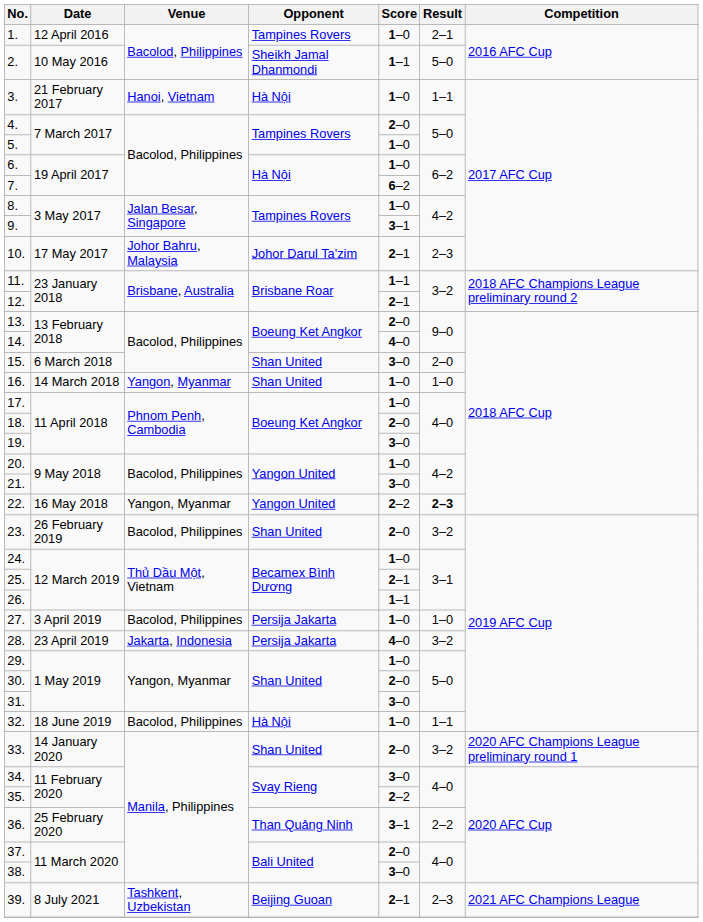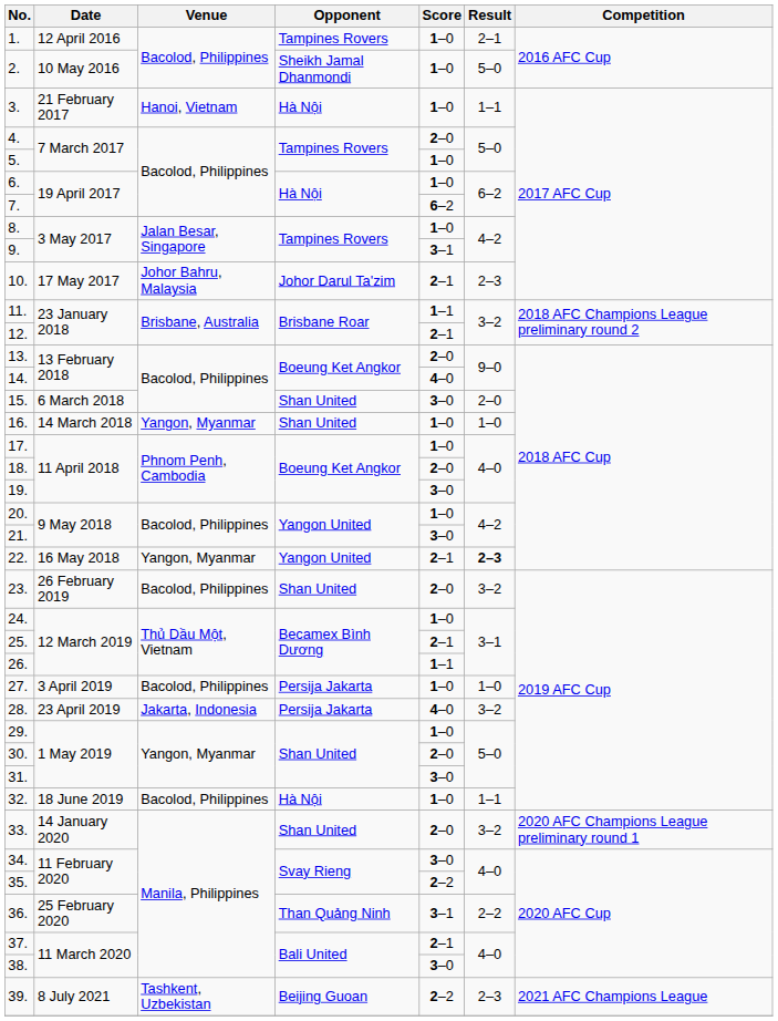 <table class="wikitable">
 <tr>
 <th>No.</th>
 <th>Date</th>
 <th>Venue</th>
 <th>Opponent</th>
 <th>Score</th>
 <th>Result</th>
 <th>Competition</th>
 </tr>
 <tr>
 <td>1.</td>
 <td>12 April 2016</td>
 <td rowspan=2><a href='#'>Bacolod</a>, <a href='#'>Philippines</a></td>
 <td> <a href='#'>Tampines Rovers</a></td>
 <td align=center><strong>1</strong>–0</td>
 <td align=center>2–1</td>
 <td rowspan=2><a href='#'>2016 AFC Cup</a></td>
 </tr>
 <tr>
 <td>2.</td>
 <td>10 May 2016</td>
 <td> <a href='#'>Sheikh Jamal Dhanmondi</a></td>
-<td align=center><strong>1</strong>–1</td>
+<td align=center><strong>1</strong>–0</td>
 <td align=center>5–0</td>
 </tr>
 <tr>
 <td>3.</td>
 <td>21 February 2017</td>
 <td><a href='#'>Hanoi</a>, <a href='#'>Vietnam</a></td>
 <td> <a href='#'>Hà Nội</a></td>
 <td align=center><strong>1</strong>–0</td>
 <td align=center>1–1</td>
 <td rowspan=8><a href='#'>2017 AFC Cup</a></td>
 </tr>
 <tr>
 <td>4.</td>
 <td rowspan=2>7 March 2017</td>
 <td rowspan=4>Bacolod, Philippines</td>
 <td rowspan=2> <a href='#'>Tampines Rovers</a></td>
 <td align=center><strong>2</strong>–0</td>
 <td rowspan=2 align=center>5–0</td>
 </tr>
 <tr>
 <td>5.</td>
 <td align=center><strong>1</strong>–0</td>
 </tr>
 <tr>
 <td>6.</td>
 <td rowspan=2>19 April 2017</td>
 <td rowspan=2> <a href='#'>Hà Nội</a></td>
 <td align=center><strong>1</strong>–0</td>
 <td rowspan=2 align=center>6–2</td>
 </tr>
 <tr>
 <td>7.</td>
 <td align=center><strong>6</strong>–2</td>
 </tr>
 <tr>
 <td>8.</td>
 <td rowspan=2>3 May 2017</td>
 <td rowspan=2><a href='#'>Jalan Besar</a>, <a href='#'>Singapore</a></td>
 <td rowspan=2> <a href='#'>Tampines Rovers</a></td>
 <td align=center><strong>1</strong>–0</td>
 <td rowspan=2 align=center>4–2</td>
 </tr>
 <tr>
 <td>9.</td>
 <td align=center><strong>3</strong>–1</td>
 </tr>
 <tr>
 <td>10.</td>
 <td>17 May 2017</td>
 <td><a href='#'>Johor Bahru</a>, <a href='#'>Malaysia</a></td>
 <td> <a href='#'>Johor Darul Ta'zim</a></td>
 <td align=center><strong>2</strong>–1</td>
 <td align=center>2–3</td>
 </tr>
 <tr>
 <td>11.</td>
 <td rowspan=2>23 January 2018</td>
 <td rowspan=2><a href='#'>Brisbane</a>, <a href='#'>Australia</a></td>
 <td rowspan=2> <a href='#'>Brisbane Roar</a></td>
 <td align=center><strong>1</strong>–1</td>
 <td rowspan=2 align=center>3–2</td>
 <td rowspan=2><a href='#'>2018 AFC Champions League preliminary round 2</a></td>
 </tr>
 <tr>
 <td>12.</td>
 <td align=center><strong>2</strong>–1</td>
 </tr>
 <tr>
 <td>13.</td>
 <td rowspan=2>13 February 2018</td>
 <td rowspan=3>Bacolod, Philippines</td>
 <td rowspan=2> <a href='#'>Boeung Ket Angkor</a></td>
 <td align=center><strong>2</strong>–0</td>
 <td rowspan=2 align=center>9–0</td>
 <td rowspan=10><a href='#'>2018 AFC Cup</a></td>
 </tr>
 <tr>
 <td>14.</td>
 <td align=center><strong>4</strong>–0</td>
 </tr>
 <tr>
 <td>15.</td>
 <td>6 March 2018</td>
 <td> <a href='#'>Shan United</a></td>
 <td align=center><strong>3</strong>–0</td>
 <td align=center>2–0</td>
 </tr>
 <tr>
 <td>16.</td>
 <td>14 March 2018</td>
 <td><a href='#'>Yangon</a>, <a href='#'>Myanmar</a></td>
 <td> <a href='#'>Shan United</a></td>
 <td align=center><strong>1</strong>–0</td>
 <td align=center>1–0</td>
 </tr>
 <tr>
 <td>17.</td>
 <td rowspan=3>11 April 2018</td>
 <td rowspan=3><a href='#'>Phnom Penh</a>, <a href='#'>Cambodia</a></td>
 <td rowspan=3> <a href='#'>Boeung Ket Angkor</a></td>
 <td align=center><strong>1</strong>–0</td>
 <td rowspan=3 align=center>4–0</td>
 </tr>
 <tr>
 <td>18.</td>
 <td align=center><strong>2</strong>–0</td>
 </tr>
 <tr>
 <td>19.</td>
 <td align=center><strong>3</strong>–0</td>
 </tr>
 <tr>
 <td>20.</td>
 <td rowspan=2>9 May 2018</td>
 <td rowspan=2>Bacolod, Philippines</td>
 <td rowspan=2> <a href='#'>Yangon United</a></td>
 <td align=center><strong>1</strong>–0</td>
 <td rowspan=2 align=center>4–2</td>
 </tr>
 <tr>
 <td>21.</td>
 <td align=center><strong>3</strong>–0</td>
 </tr>
 <tr>
 <td>22.</td>
 <td>16 May 2018</td>
 <td>Yangon, Myanmar</td>
 <td> <a href='#'>Yangon United</a></td>
-<td align=center><strong>2</strong>–2</td>
+<td align=center><strong>2</strong>–1</td>
 <td align=center><strong>2–3</strong></td>
 </tr>
 <tr>
 <td>23.</td>
 <td>26 February 2019</td>
 <td>Bacolod, Philippines</td>
 <td> <a href='#'>Shan United</a></td>
 <td align=center><strong>2</strong>–0</td>
 <td align=center>3–2</td>
 <td rowspan=10><a href='#'>2019 AFC Cup</a></td>
 </tr>
 <tr>
 <td>24.</td>
 <td rowspan=3>12 March 2019</td>
 <td rowspan=3><a href='#'>Thủ Dầu Một</a>, Vietnam</td>
 <td rowspan=3> <a href='#'>Becamex Bình Dương</a></td>
 <td align=center><strong>1</strong>–0</td>
 <td rowspan=3 align=center>3–1</td>
 </tr>
 <tr>
 <td>25.</td>
 <td align=center><strong>2</strong>–1</td>
 </tr>
 <tr>
 <td>26.</td>
 <td align=center><strong>1</strong>–1</td>
 </tr>
 <tr>
 <td>27.</td>
 <td>3 April 2019</td>
 <td>Bacolod, Philippines</td>
 <td> <a href='#'>Persija Jakarta</a></td>
 <td align=center><strong>1</strong>–0</td>
 <td align=center>1–0</td>
 </tr>
 <tr>
 <td>28.</td>
 <td>23 April 2019</td>
 <td><a href='#'>Jakarta</a>, <a href='#'>Indonesia</a></td>
 <td> <a href='#'>Persija Jakarta</a></td>
 <td align=center><strong>4</strong>–0</td>
 <td align=center>3–2</td>
 </tr>
 <tr>
 <td>29.</td>
 <td rowspan=3>1 May 2019</td>
 <td rowspan=3>Yangon, Myanmar</td>
 <td rowspan=3> <a href='#'>Shan United</a></td>
 <td align=center><strong>1</strong>–0</td>
 <td rowspan=3 align=center>5–0</td>
 </tr>
 <tr>
 <td>30.</td>
 <td align=center><strong>2</strong>–0</td>
 </tr>
 <tr>
 <td>31.</td>
 <td align=center><strong>3</strong>–0</td>
 </tr>
 <tr>
 <td>32.</td>
 <td>18 June 2019</td>
 <td>Bacolod, Philippines</td>
 <td> <a href='#'>Hà Nội</a></td>
 <td align=center><strong>1</strong>–0</td>
 <td align=center>1–1</td>
 </tr>
 <tr>
 <td>33.</td>
 <td>14 January 2020</td>
 <td rowspan=6><a href='#'>Manila</a>, Philippines</td>
 <td> <a href='#'>Shan United</a></td>
 <td align=center><strong>2</strong>–0</td>
 <td align=center>3–2</td>
 <td><a href='#'>2020 AFC Champions League preliminary round 1</a></td>
 </tr>
 <tr>
 <td>34.</td>
 <td rowspan=2>11 February 2020</td>
 <td rowspan=2> <a href='#'>Svay Rieng</a></td>
 <td align=center><strong>3</strong>–0</td>
 <td rowspan=2 align=center>4–0</td>
 <td rowspan=5><a href='#'>2020 AFC Cup</a></td>
 </tr>
 <tr>
 <td>35.</td>
 <td align=center><strong>2</strong>–2</td>
 </tr>
 <tr>
 <td>36.</td>
 <td>25 February 2020</td>
 <td> <a href='#'>Than Quảng Ninh</a></td>
 <td align=center><strong>3</strong>–1</td>
 <td align=center>2–2</td>
 </tr>
 <tr>
 <td>37.</td>
 <td rowspan=2>11 March 2020</td>
 <td rowspan=2> <a href='#'>Bali United</a></td>
-<td align=center><strong>2</strong>–0</td>
+<td align=center><strong>2</strong>–1</td>
 <td rowspan=2 align=center>4–0</td>
 </tr>
 <tr>
 <td>38.</td>
 <td align=center><strong>3</strong>–0</td>
 </tr>
 <tr>
 <td>39.</td>
 <td>8 July 2021</td>
 <td><a href='#'>Tashkent</a>, <a href='#'>Uzbekistan</a></td>
 <td> <a href='#'>Beijing Guoan</a></td>
-<td align=center><strong>2</strong>–1</td>
+<td align=center><strong>2</strong>–2</td>
 <td align=center>2–3</td>
 <td><a href='#'>2021 AFC Champions League</a></td>
 </tr>
 <tr>
 </tr>
 </table>
